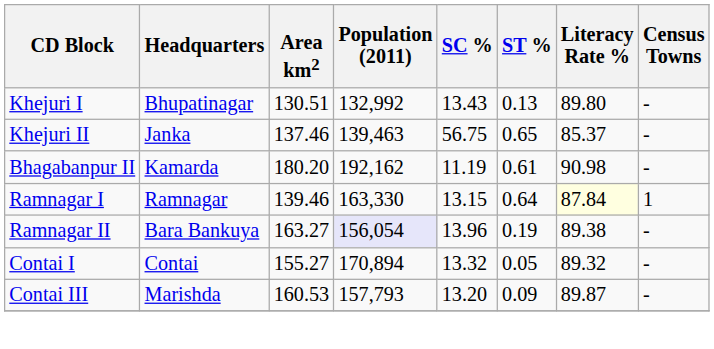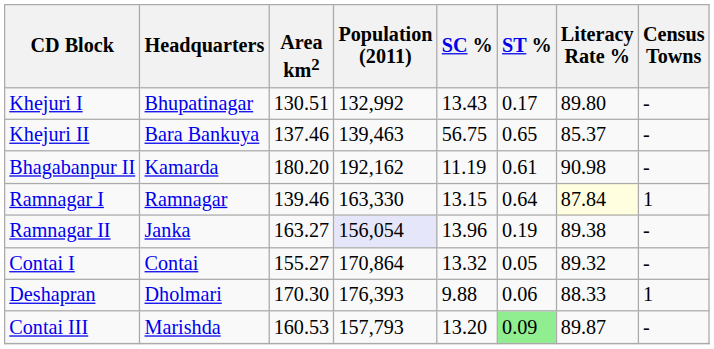 <table class="wikitable sortable">
 <tr>
 <th>CD Block</th>
 <th>Headquarters</th>
 <th><br>Area<br>km<sup>2</sup></th>
 <th>Population<br>(2011)</th>
 <th><a href='#'>SC</a> %</th>
 <th><a href='#'>ST</a> %</th>
 <th>Literacy<br> Rate %</th>
 <th>Census<br>Towns</th>
 </tr>
 <tr>
 <td><a href='#'>Khejuri I</a></td>
 <td><a href='#'>Bhupatinagar</a></td>
 <td>130.51</td>
 <td>132,992</td>
 <td>13.43</td>
-<td>0.13</td>
+<td>0.17</td>
 <td>89.80</td>
 <td>-</td>
 </tr>
 <tr>
 <td><a href='#'>Khejuri II</a></td>
-<td><a href='#'>Janka</a></td>
+<td><a href='#'>Bara Bankuya</a></td>
 <td>137.46</td>
 <td>139,463</td>
 <td>56.75</td>
 <td>0.65</td>
 <td>85.37</td>
 <td>-</td>
 </tr>
 <tr>
 <td><a href='#'>Bhagabanpur II</a></td>
 <td><a href='#'>Kamarda</a></td>
 <td>180.20</td>
 <td>192,162</td>
 <td>11.19</td>
 <td>0.61</td>
 <td>90.98</td>
 <td>-</td>
 </tr>
 <tr>
 <td><a href='#'>Ramnagar I</a></td>
 <td><a href='#'>Ramnagar</a></td>
 <td>139.46</td>
 <td>163,330</td>
 <td>13.15</td>
 <td>0.64</td>
 <td style="background: lightyellow;">87.84</td>
 <td>1</td>
 </tr>
 <tr>
 <td><a href='#'>Ramnagar II</a></td>
-<td><a href='#'>Bara Bankuya</a></td>
+<td><a href='#'>Janka</a></td>
 <td>163.27</td>
 <td style="background: lavender;">156,054</td>
 <td>13.96</td>
 <td>0.19</td>
 <td>89.38</td>
 <td>-</td>
 </tr>
 <tr>
 <td><a href='#'>Contai I</a></td>
 <td><a href='#'>Contai</a></td>
 <td>155.27</td>
-<td>170,894</td>
+<td>170,864</td>
 <td>13.32</td>
 <td>0.05</td>
 <td>89.32</td>
 <td>-</td>
+</tr>
+<tr>
+<td><a href='#'>Deshapran</a></td>
+<td><a href='#'>Dholmari</a></td>
+<td>170.30</td>
+<td>176,393</td>
+<td>9.88</td>
+<td>0.06</td>
+<td>88.33</td>
+<td>1</td>
 </tr>
 <tr>
 <td><a href='#'>Contai III</a></td>
 <td><a href='#'>Marishda</a></td>
 <td>160.53</td>
 <td>157,793</td>
 <td>13.20</td>
-<td>0.09</td>
+<td style="background: lightgreen;">0.09</td>
 <td>89.87</td>
 <td>-</td>
 </tr>
 <tr>
 </tr>
 </table>
